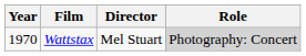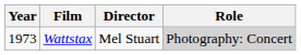 <table class="wikitable">
 <tr>
 <th>Year</th>
 <th>Film</th>
 <th>Director</th>
 <th>Role</th>
 </tr>
 <tr>
-<td>1970</td>
+<td>1973</td>
 <td><em><a href='#'>Wattstax</a></em></td>
 <td>Mel Stuart</td>
 <td style="background: lightgrey;">Photography: Concert</td>
 </tr>
 </table>
